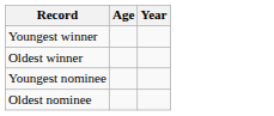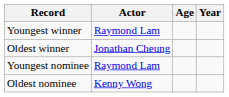 <table class="wikitable plainrowheaders sortable">
 <tr>
 <th scope="col" class="unsortable">Record</th>
+<th scope="col" class="unsortable">Actor</th>
 <th scope="col" class="unsortable">Age</th>
 <th scope="col" class="unsortable">Year</th>
 </tr>
 <tr>
 <td>Youngest winner</td>
+<td><a href='#'>Raymond Lam</a></td>
 <td></td>
 <td></td>
 </tr>
 <tr>
 <td>Oldest winner</td>
+<td><a href='#'>Jonathan Cheung</a></td>
 <td></td>
 <td></td>
 </tr>
 <tr>
 <td>Youngest nominee</td>
+<td><a href='#'>Raymond Lam</a></td>
 <td></td>
 <td></td>
 </tr>
 <tr>
 <td>Oldest nominee</td>
+<td><a href='#'>Kenny Wong</a></td>
 <td></td>
 <td></td>
 </tr>
 </table>
